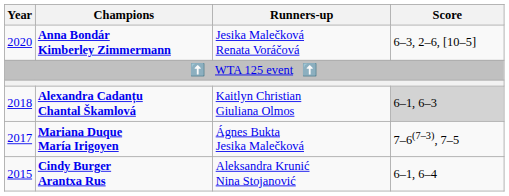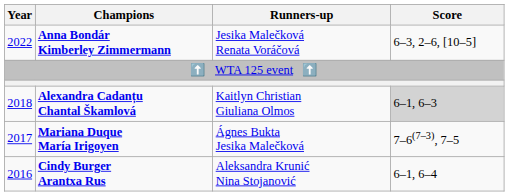 <table class="wikitable" style="font-size:90%">
 <tr>
 <th>Year</th>
 <th width="200">Champions</th>
 <th width="200">Runners-up</th>
 <th width="125">Score</th>
 </tr>
 <tr>
-<td><a href='#'>2020</a></td>
+<td><a href='#'>2022</a></td>
 <td> <strong><a href='#'>Anna Bondár</a></strong> <br>  <strong><a href='#'>Kimberley Zimmermann</a></strong></td>
 <td> <a href='#'>Jesika Malečková</a> <br>  <a href='#'>Renata Voráčová</a></td>
 <td>6–3, 2–6, [10–5]</td>
 </tr>
 <tr>
 <td colspan="4" align="center" bgcolor=silver>⬆️   <a href='#'>WTA 125 event</a>   ⬆️</td>
 </tr>
 <tr>
 <th colspan="4"></th>
 </tr>
 <tr>
 <td><a href='#'>2018</a></td>
 <td> <strong><a href='#'>Alexandra Cadanțu</a></strong> <br>  <strong><a href='#'>Chantal Škamlová</a></strong></td>
 <td> <a href='#'>Kaitlyn Christian</a> <br>  <a href='#'>Giuliana Olmos</a></td>
 <td style="background: lightgrey;">6–1, 6–3</td>
 </tr>
 <tr>
 <td><a href='#'>2017</a></td>
 <td> <strong><a href='#'>Mariana Duque</a></strong> <br>  <strong><a href='#'>María Irigoyen</a></strong></td>
 <td> <a href='#'>Ágnes Bukta</a> <br>  <a href='#'>Jesika Malečková</a></td>
 <td>7–6<sup>(7–3)</sup>, 7–5</td>
 </tr>
 <tr>
-<td><a href='#'>2015</a></td>
+<td><a href='#'>2016</a></td>
 <td> <strong><a href='#'>Cindy Burger</a></strong> <br>  <strong><a href='#'>Arantxa Rus</a></strong></td>
 <td> <a href='#'>Aleksandra Krunić</a> <br>  <a href='#'>Nina Stojanović</a></td>
 <td>6–1, 6–4</td>
 </tr>
 </table>
